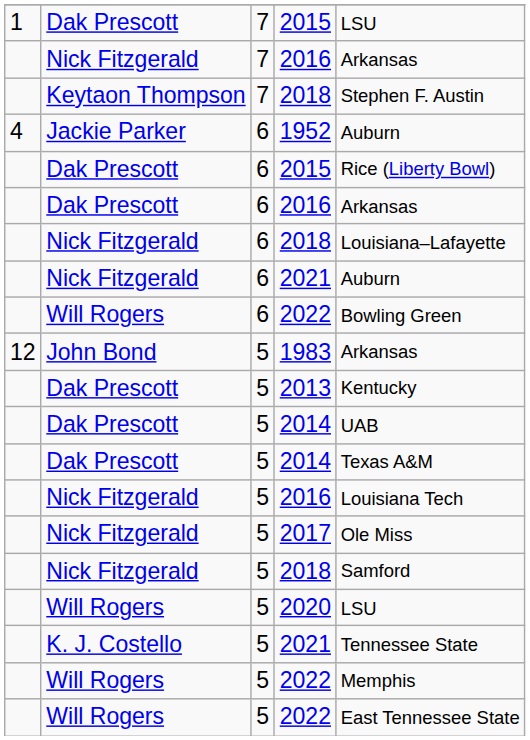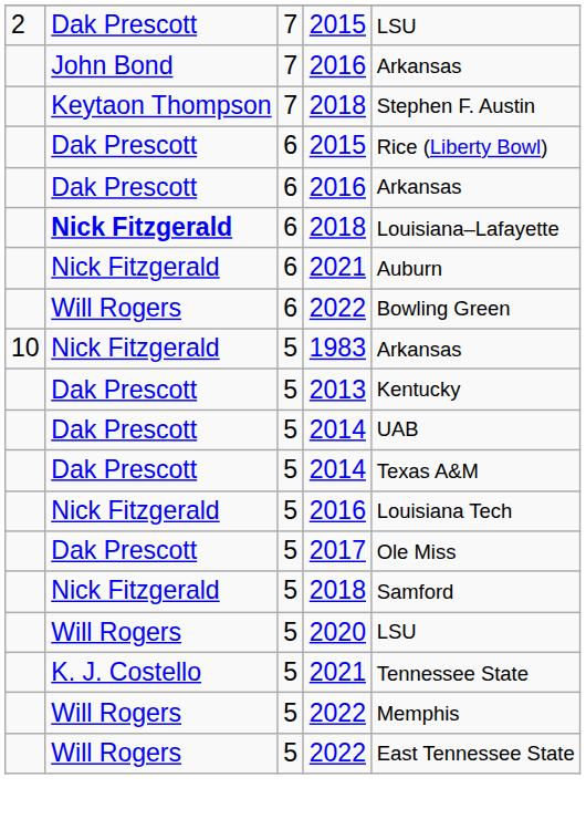 <table class="wikitable">
 <tr>
 </tr>
 <tr>
-<td>1</td>
+<td>2</td>
 <td><a href='#'>Dak Prescott</a></td>
 <td><abbr>7</abbr></td>
 <td><a href='#'>2015</a></td>
 <td style="font-size:80%;">LSU</td>
 </tr>
 <tr>
 <td></td>
-<td><a href='#'>Nick Fitzgerald</a></td>
+<td><a href='#'>John Bond</a></td>
 <td><abbr>7</abbr></td>
 <td><a href='#'>2016</a></td>
 <td style="font-size:80%;">Arkansas</td>
 </tr>
 <tr>
 <td></td>
 <td><a href='#'>Keytaon Thompson</a></td>
 <td><abbr>7</abbr></td>
 <td><a href='#'>2018</a></td>
 <td style="font-size:80%;">Stephen F. Austin</td>
-</tr>
-<tr>
-<td>4</td>
-<td><a href='#'>Jackie Parker</a></td>
-<td><abbr>6</abbr></td>
-<td><a href='#'>1952</a></td>
-<td style="font-size:80%;">Auburn</td>
 </tr>
 <tr>
 <td></td>
 <td><a href='#'>Dak Prescott</a></td>
 <td><abbr>6</abbr></td>
 <td><a href='#'>2015</a></td>
 <td style="font-size:80%;">Rice (<a href='#'>Liberty Bowl</a>)</td>
 </tr>
 <tr>
 <td></td>
 <td><a href='#'>Dak Prescott</a></td>
 <td><abbr>6</abbr></td>
 <td><a href='#'>2016</a></td>
 <td style="font-size:80%;">Arkansas</td>
 </tr>
 <tr>
 <td></td>
-<td><a href='#'>Nick Fitzgerald</a></td>
+<td><strong><a href='#'>Nick Fitzgerald</a></strong></td>
 <td><abbr>6</abbr></td>
 <td><a href='#'>2018</a></td>
 <td style="font-size:80%;">Louisiana–Lafayette</td>
 </tr>
 <tr>
 <td></td>
 <td><a href='#'>Nick Fitzgerald</a></td>
 <td><abbr>6</abbr></td>
 <td><a href='#'>2021</a></td>
 <td style="font-size:80%;">Auburn</td>
 </tr>
 <tr>
 <td></td>
 <td><a href='#'>Will Rogers</a></td>
 <td><abbr>6</abbr></td>
 <td><a href='#'>2022</a></td>
 <td style="font-size:80%;">Bowling Green</td>
 </tr>
 <tr>
-<td>12</td>
-<td><a href='#'>John Bond</a></td>
+<td>10</td>
+<td><a href='#'>Nick Fitzgerald</a></td>
 <td><abbr>5</abbr></td>
 <td><a href='#'>1983</a></td>
 <td style="font-size:80%;">Arkansas</td>
 </tr>
 <tr>
 <td></td>
 <td><a href='#'>Dak Prescott</a></td>
 <td><abbr>5</abbr></td>
 <td><a href='#'>2013</a></td>
 <td style="font-size:80%;">Kentucky</td>
 </tr>
 <tr>
 <td></td>
 <td><a href='#'>Dak Prescott</a></td>
 <td><abbr>5</abbr></td>
 <td><a href='#'>2014</a></td>
 <td style="font-size:80%;">UAB</td>
 </tr>
 <tr>
 <td></td>
 <td><a href='#'>Dak Prescott</a></td>
 <td><abbr>5</abbr></td>
 <td><a href='#'>2014</a></td>
 <td style="font-size:80%;">Texas A&M</td>
 </tr>
 <tr>
 <td></td>
 <td><a href='#'>Nick Fitzgerald</a></td>
 <td><abbr>5</abbr></td>
 <td><a href='#'>2016</a></td>
 <td style="font-size:80%;">Louisiana Tech</td>
 </tr>
 <tr>
 <td></td>
-<td><a href='#'>Nick Fitzgerald</a></td>
+<td><a href='#'>Dak Prescott</a></td>
 <td><abbr>5</abbr></td>
 <td><a href='#'>2017</a></td>
 <td style="font-size:80%;">Ole Miss</td>
 </tr>
 <tr>
 <td></td>
 <td><a href='#'>Nick Fitzgerald</a></td>
 <td><abbr>5</abbr></td>
 <td><a href='#'>2018</a></td>
 <td style="font-size:80%;">Samford</td>
 </tr>
 <tr>
 <td></td>
 <td><a href='#'>Will Rogers</a></td>
 <td><abbr>5</abbr></td>
 <td><a href='#'>2020</a></td>
 <td style="font-size:80%;">LSU</td>
 </tr>
 <tr>
 <td></td>
 <td><a href='#'>K. J. Costello</a></td>
 <td><abbr>5</abbr></td>
 <td><a href='#'>2021</a></td>
 <td style="font-size:80%;">Tennessee State</td>
 </tr>
 <tr>
 <td></td>
 <td><a href='#'>Will Rogers</a></td>
 <td><abbr>5</abbr></td>
 <td><a href='#'>2022</a></td>
 <td style="font-size:80%;">Memphis</td>
 </tr>
 <tr>
 <td></td>
 <td><a href='#'>Will Rogers</a></td>
 <td><abbr>5</abbr></td>
 <td><a href='#'>2022</a></td>
 <td style="font-size:80%;">East Tennessee State</td>
 </tr>
 </table>
